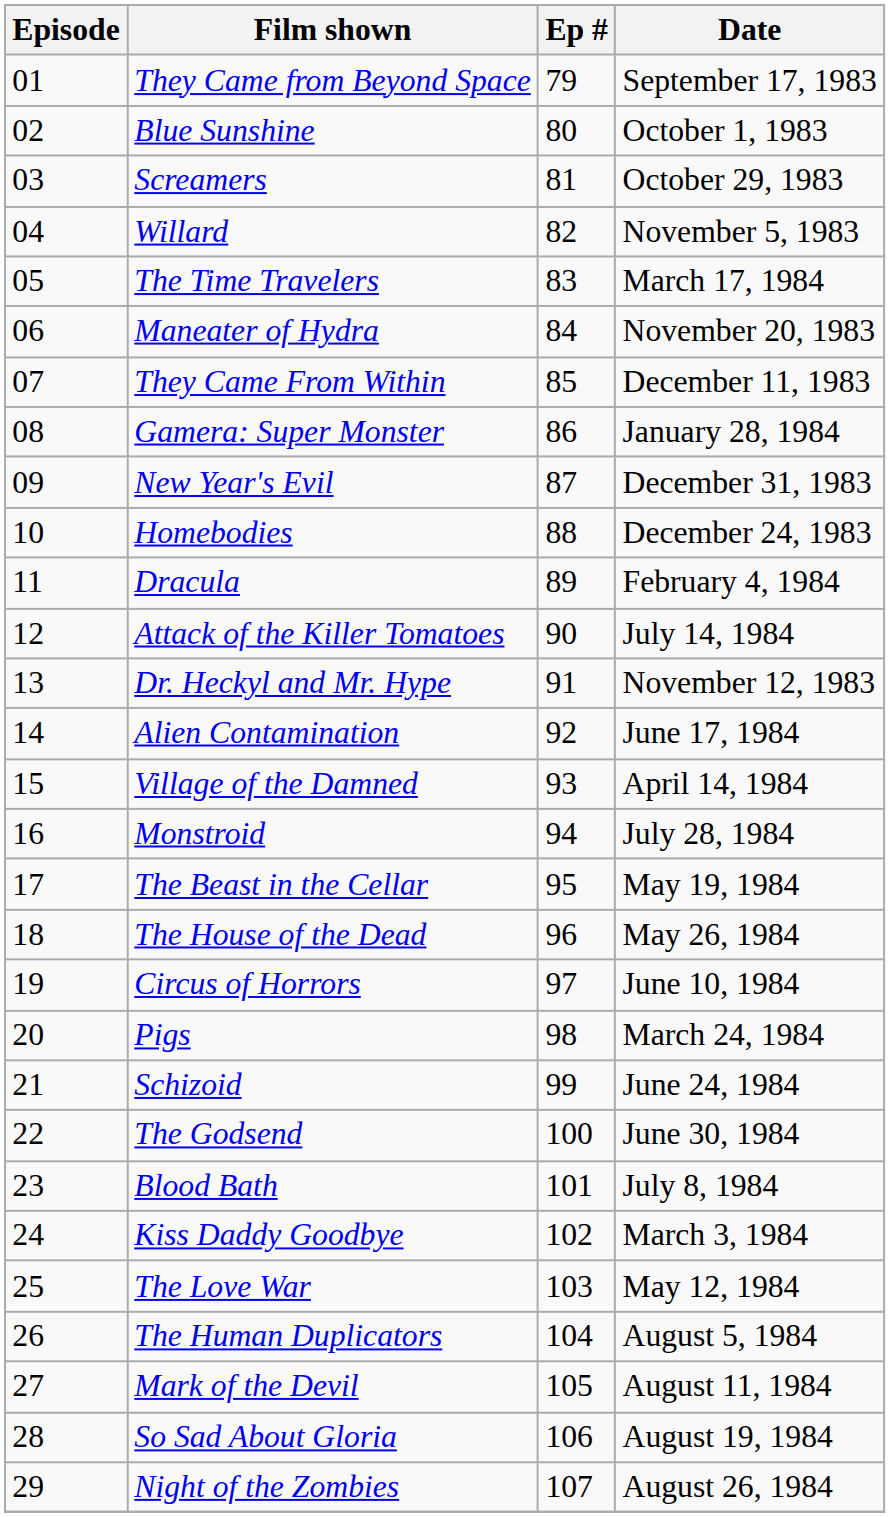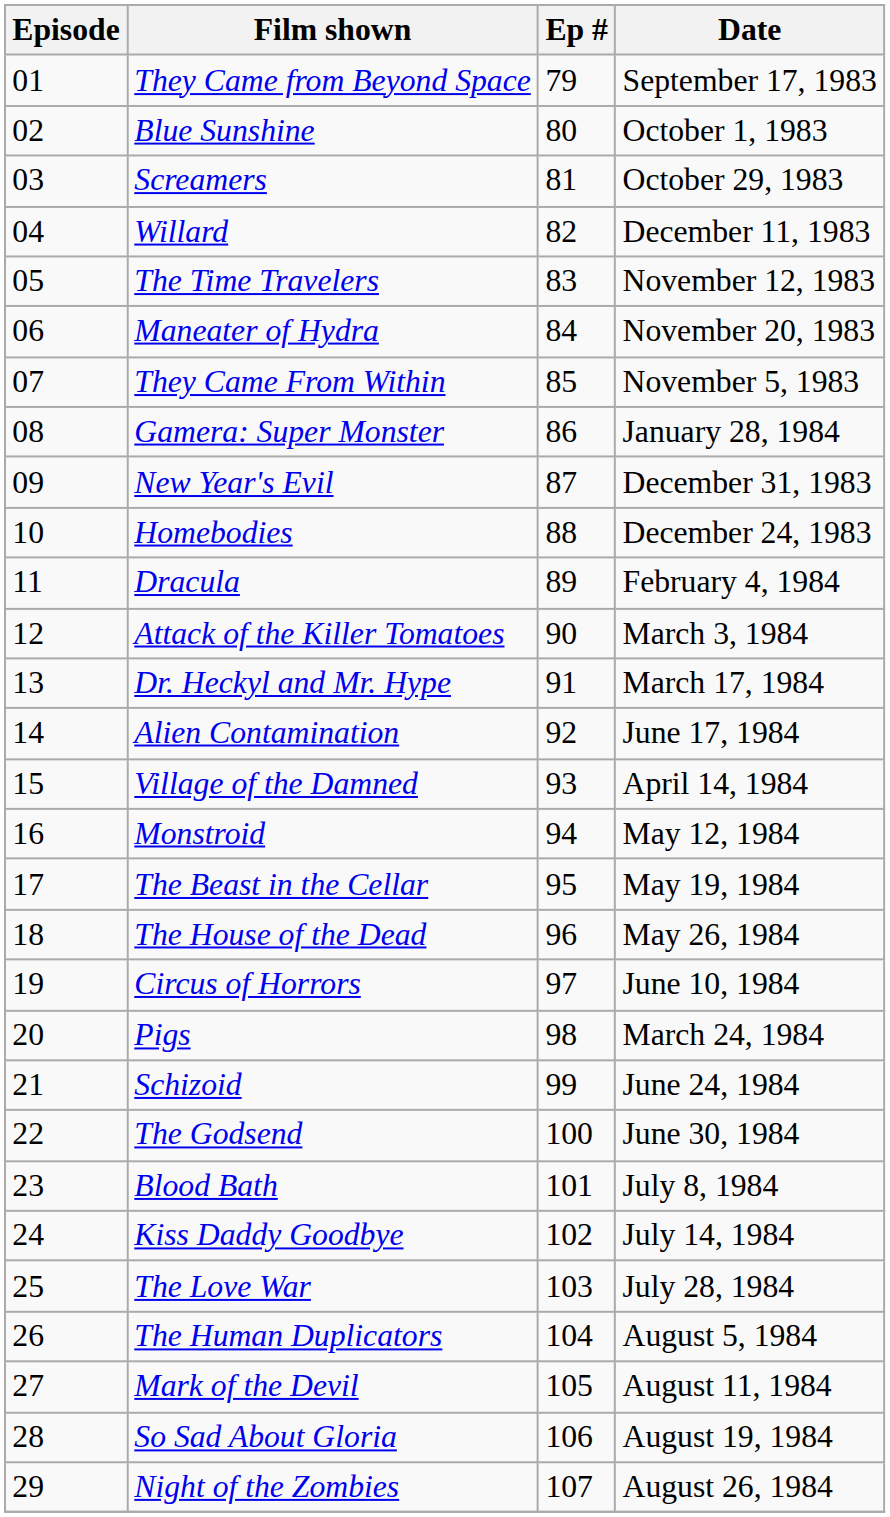 <table class="wikitable sortable">
 <tr>
 <th>Episode</th>
 <th>Film shown</th>
 <th>Ep #</th>
 <th>Date</th>
 </tr>
 <tr>
 <td>01</td>
 <td><em><a href='#'>They Came from Beyond Space</a></em></td>
 <td>79</td>
 <td>September 17, 1983</td>
 </tr>
 <tr>
 <td>02</td>
 <td><em><a href='#'>Blue Sunshine</a></em></td>
 <td>80</td>
 <td>October 1, 1983</td>
 </tr>
 <tr>
 <td>03</td>
 <td><em><a href='#'>Screamers</a></em></td>
 <td>81</td>
 <td>October 29, 1983</td>
 </tr>
 <tr>
 <td>04</td>
 <td><em><a href='#'>Willard</a></em></td>
 <td>82</td>
-<td>November 5, 1983</td>
+<td>December 11, 1983</td>
 </tr>
 <tr>
 <td>05</td>
 <td><em><a href='#'>The Time Travelers</a></em></td>
 <td>83</td>
-<td>March 17, 1984</td>
+<td>November 12, 1983</td>
 </tr>
 <tr>
 <td>06</td>
 <td><em><a href='#'>Maneater of Hydra</a></em></td>
 <td>84</td>
 <td>November 20, 1983</td>
 </tr>
 <tr>
 <td>07</td>
 <td><em><a href='#'>They Came From Within</a></em></td>
 <td>85</td>
-<td>December 11, 1983</td>
+<td>November 5, 1983</td>
 </tr>
 <tr>
 <td>08</td>
 <td><em><a href='#'>Gamera: Super Monster</a></em></td>
 <td>86</td>
 <td>January 28, 1984</td>
 </tr>
 <tr>
 <td>09</td>
 <td><em><a href='#'>New Year's Evil</a></em></td>
 <td>87</td>
 <td>December 31, 1983</td>
 </tr>
 <tr>
 <td>10</td>
 <td><em><a href='#'>Homebodies</a></em></td>
 <td>88</td>
 <td>December 24, 1983</td>
 </tr>
 <tr>
 <td>11</td>
 <td><em><a href='#'>Dracula</a></em></td>
 <td>89</td>
 <td>February 4, 1984</td>
 </tr>
 <tr>
 <td>12</td>
 <td><em><a href='#'>Attack of the Killer Tomatoes</a></em></td>
 <td>90</td>
-<td>July 14, 1984</td>
+<td>March 3, 1984</td>
 </tr>
 <tr>
 <td>13</td>
 <td><em><a href='#'>Dr. Heckyl and Mr. Hype</a></em></td>
 <td>91</td>
-<td>November 12, 1983</td>
+<td>March 17, 1984</td>
 </tr>
 <tr>
 <td>14</td>
 <td><em><a href='#'>Alien Contamination</a></em></td>
 <td>92</td>
 <td>June 17, 1984</td>
 </tr>
 <tr>
 <td>15</td>
 <td><em><a href='#'>Village of the Damned</a></em></td>
 <td>93</td>
 <td>April 14, 1984</td>
 </tr>
 <tr>
 <td>16</td>
 <td><em><a href='#'>Monstroid</a></em></td>
 <td>94</td>
-<td>July 28, 1984</td>
+<td>May 12, 1984</td>
 </tr>
 <tr>
 <td>17</td>
 <td><em><a href='#'>The Beast in the Cellar</a></em></td>
 <td>95</td>
 <td>May 19, 1984</td>
 </tr>
 <tr>
 <td>18</td>
 <td><em><a href='#'>The House of the Dead</a></em></td>
 <td>96</td>
 <td>May 26, 1984</td>
 </tr>
 <tr>
 <td>19</td>
 <td><em><a href='#'>Circus of Horrors</a></em></td>
 <td>97</td>
 <td>June 10, 1984</td>
 </tr>
 <tr>
 <td>20</td>
 <td><em><a href='#'>Pigs</a></em></td>
 <td>98</td>
 <td>March 24, 1984</td>
 </tr>
 <tr>
 <td>21</td>
 <td><em><a href='#'>Schizoid</a></em></td>
 <td>99</td>
 <td>June 24, 1984</td>
 </tr>
 <tr>
 <td>22</td>
 <td><em><a href='#'>The Godsend</a></em></td>
 <td>100</td>
 <td>June 30, 1984</td>
 </tr>
 <tr>
 <td>23</td>
 <td><em><a href='#'>Blood Bath</a></em></td>
 <td>101</td>
 <td>July 8, 1984</td>
 </tr>
 <tr>
 <td>24</td>
 <td><em><a href='#'>Kiss Daddy Goodbye</a></em></td>
 <td>102</td>
-<td>March 3, 1984</td>
+<td>July 14, 1984</td>
 </tr>
 <tr>
 <td>25</td>
 <td><em><a href='#'>The Love War</a></em></td>
 <td>103</td>
-<td>May 12, 1984</td>
+<td>July 28, 1984</td>
 </tr>
 <tr>
 <td>26</td>
 <td><em><a href='#'>The Human Duplicators</a></em></td>
 <td>104</td>
 <td>August 5, 1984</td>
 </tr>
 <tr>
 <td>27</td>
 <td><em><a href='#'>Mark of the Devil</a></em></td>
 <td>105</td>
 <td>August 11, 1984</td>
 </tr>
 <tr>
 <td>28</td>
 <td><em><a href='#'>So Sad About Gloria</a></em></td>
 <td>106</td>
 <td>August 19, 1984</td>
 </tr>
 <tr>
 <td>29</td>
 <td><em><a href='#'>Night of the Zombies</a></em></td>
 <td>107</td>
 <td>August 26, 1984</td>
 </tr>
 <tr>
 </tr>
 </table>
